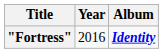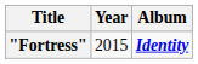 <table class="wikitable plainrowheaders" style="text-align:center">
 <tr>
 <th scope="col">Title</th>
 <th scope="col">Year</th>
 <th scope="col">Album</th>
 </tr>
 <tr>
 <th scope="row">"Fortress"<br></th>
-<td>2016</td>
+<td>2015</td>
 <td><strong><em><a href='#'>Identity</a></em></strong></td>
 </tr>
 </table>
